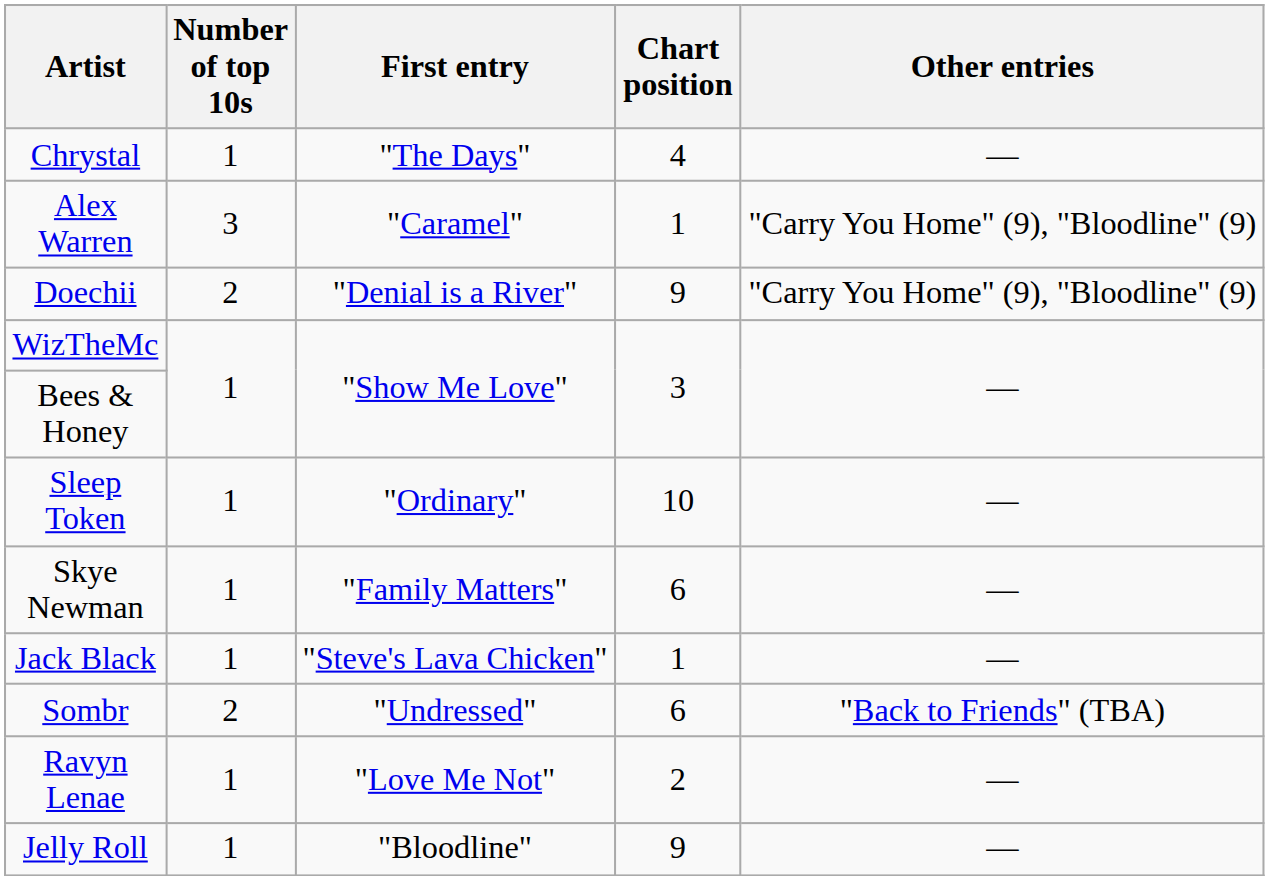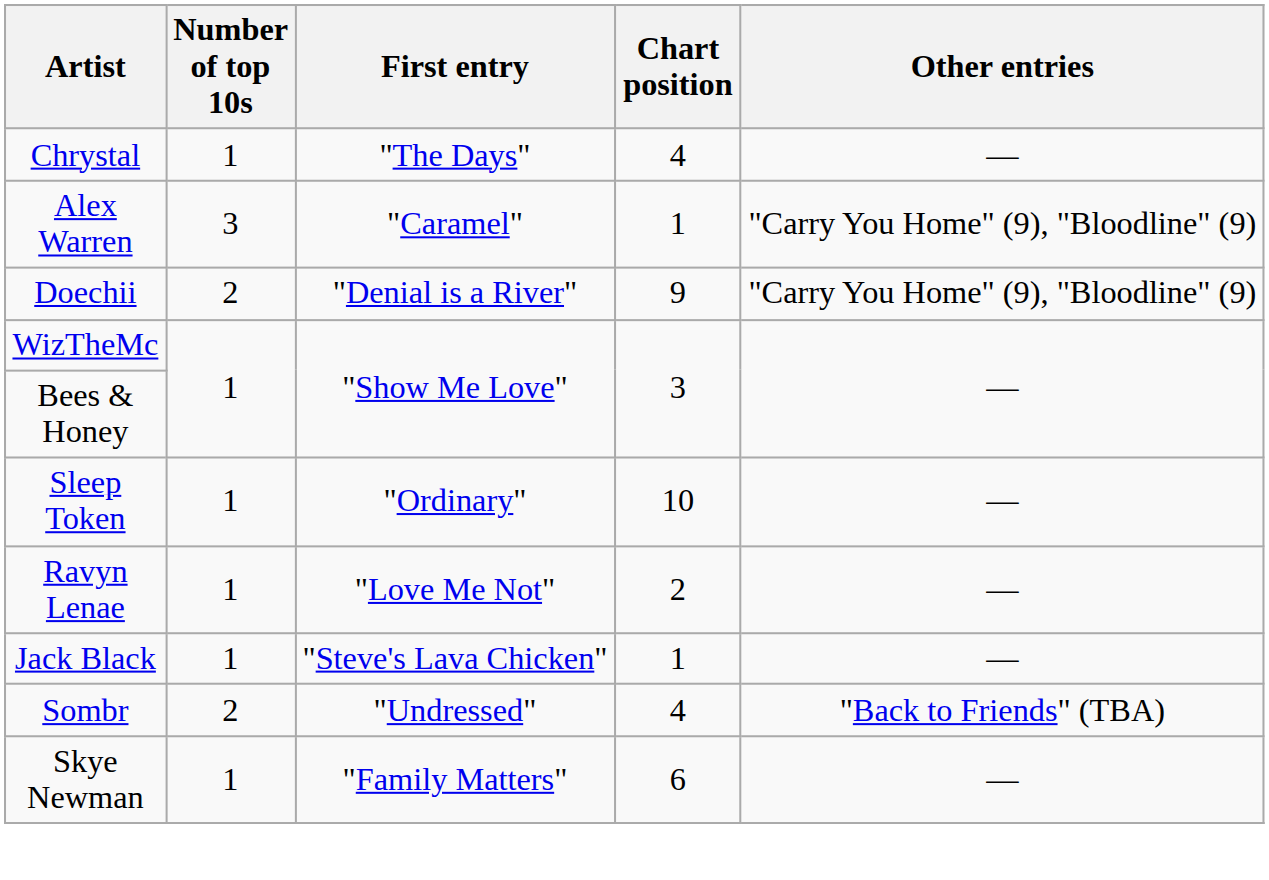 <table class="wikitable sortable mw-collapsible mw-collapsed" style="text-align:center">
 <tr>
 <th scope="col" style="width:55px;">Artist</th>
 <th scope="col" style="width:55px;" data-sort-type="number">Number of top 10s</th>
 <th scope="col" style="text-align:center;">First entry</th>
 <th scope="col" style="width:55px;" data-sort-type="number">Chart position</th>
 <th scope="col" style="text-align:center;">Other entries</th>
 </tr>
 <tr>
 <td><a href='#'>Chrystal</a></td>
 <td>1</td>
 <td>"<a href='#'>The Days</a>"</td>
 <td>4</td>
 <td>—</td>
 </tr>
 <tr>
 <td><a href='#'>Alex Warren</a></td>
 <td>3</td>
 <td>"<a href='#'>Caramel</a>"</td>
 <td>1</td>
 <td>"Carry You Home" (9), "Bloodline" (9)</td>
 </tr>
 <tr>
 <td><a href='#'>Doechii</a></td>
 <td>2</td>
 <td>"<a href='#'>Denial is a River</a>"</td>
 <td>9</td>
 <td>"Carry You Home" (9), "Bloodline" (9)</td>
 </tr>
 <tr>
 <td><a href='#'>WizTheMc</a></td>
 <td rowspan="2">1</td>
 <td rowspan="2">"<a href='#'>Show Me Love</a>"</td>
 <td rowspan="2">3</td>
 <td rowspan="2">—</td>
 </tr>
 <tr>
 <td>Bees & Honey</td>
 </tr>
 <tr>
 <td><a href='#'>Sleep Token</a></td>
 <td>1</td>
 <td>"<a href='#'>Ordinary</a>"</td>
 <td>10</td>
 <td>—</td>
 </tr>
 <tr>
-<td>Skye Newman</td>
+<td><a href='#'>Ravyn Lenae</a></td>
 <td>1</td>
-<td>"<a href='#'>Family Matters</a>"</td>
-<td>6</td>
+<td>"<a href='#'>Love Me Not</a>"</td>
+<td>2</td>
 <td>—</td>
 </tr>
 <tr>
 <td><a href='#'>Jack Black</a></td>
 <td>1</td>
 <td>"<a href='#'>Steve's Lava Chicken</a>"</td>
 <td>1</td>
 <td>—</td>
 </tr>
 <tr>
 <td><a href='#'>Sombr</a></td>
 <td>2</td>
 <td>"<a href='#'>Undressed</a>"</td>
-<td>6</td>
+<td>4</td>
 <td>"<a href='#'>Back to Friends</a>" (TBA)</td>
 </tr>
 <tr>
-<td><a href='#'>Ravyn Lenae</a></td>
+<td>Skye Newman</td>
 <td>1</td>
-<td>"<a href='#'>Love Me Not</a>"</td>
-<td>2</td>
-<td>—</td>
-</tr>
-<tr>
-<td><a href='#'>Jelly Roll</a></td>
-<td>1</td>
-<td>"Bloodline"</td>
-<td>9</td>
+<td>"<a href='#'>Family Matters</a>"</td>
+<td>6</td>
 <td>—</td>
 </tr>
 <tr>
 </tr>
 </table>
